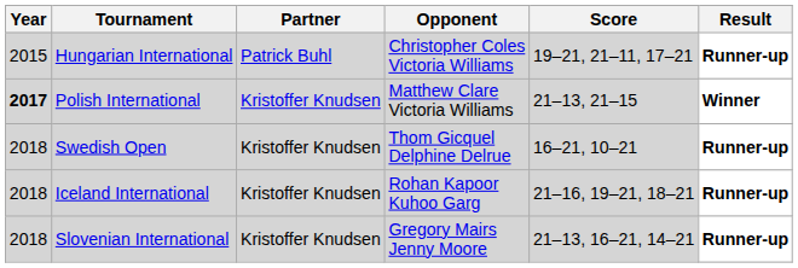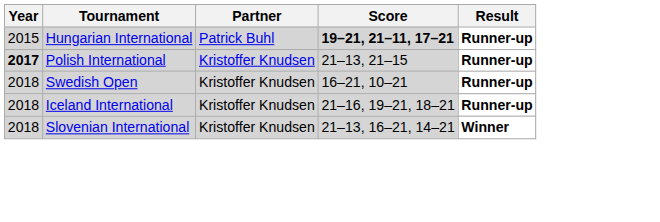 <table class="sortable wikitable" style="font-size: 90%;">
 <tr>
 <th>Year</th>
 <th>Tournament</th>
 <th>Partner</th>
-<th>Opponent</th>
 <th>Score</th>
 <th>Result</th>
 </tr>
 <tr style="background:#D5D5D5">
 <td align="center">2015</td>
 <td align="left"><a href='#'>Hungarian International</a></td>
 <td align="left"> <a href='#'>Patrick Buhl</a></td>
-<td align="left"> <a href='#'>Christopher Coles</a><br> <a href='#'>Victoria Williams</a></td>
-<td align="left">19–21, 21–11, 17–21</td>
+<td align="left"><strong>19–21, 21–11, 17–21</strong></td>
 <td style="text-align:left; background:white"> <strong>Runner-up</strong></td>
 </tr>
 <tr style="background:#D5D5D5">
 <td align="center"><strong>2017</strong></td>
 <td align="left"><a href='#'>Polish International</a></td>
 <td align="left"> <a href='#'>Kristoffer Knudsen</a></td>
-<td align="left"> <a href='#'>Matthew Clare</a><br> Victoria Williams</td>
 <td align="left">21–13, 21–15</td>
-<td style="text-align:left; background:white"> <strong>Winner</strong></td>
+<td style="text-align:left; background:white"> <strong>Runner-up</strong></td>
 </tr>
 <tr style="background:#D5D5D5">
 <td align="center">2018</td>
 <td align="left"><a href='#'>Swedish Open</a></td>
 <td align="left"> Kristoffer Knudsen</td>
-<td align="left"> <a href='#'>Thom Gicquel</a><br> <a href='#'>Delphine Delrue</a></td>
 <td align="left">16–21, 10–21</td>
 <td style="text-align:left; background:white"> <strong>Runner-up</strong></td>
 </tr>
 <tr style="background:#D5D5D5">
 <td align="center">2018</td>
 <td align="left"><a href='#'>Iceland International</a></td>
 <td align="left"> Kristoffer Knudsen</td>
-<td align="left"> <a href='#'>Rohan Kapoor</a><br> <a href='#'>Kuhoo Garg</a></td>
 <td align="left">21–16, 19–21, 18–21</td>
 <td style="text-align:left; background:white"> <strong>Runner-up</strong></td>
 </tr>
 <tr style="background:#D5D5D5">
 <td align="center">2018</td>
 <td align="left"><a href='#'>Slovenian International</a></td>
 <td align="left"> Kristoffer Knudsen</td>
-<td align="left"> <a href='#'>Gregory Mairs</a><br> <a href='#'>Jenny Moore</a></td>
 <td align="left">21–13, 16–21, 14–21</td>
-<td style="text-align:left; background:white"> <strong>Runner-up</strong></td>
+<td style="text-align:left; background:white"> <strong>Winner</strong></td>
 </tr>
 </table>
